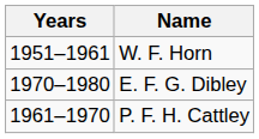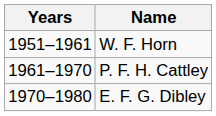 <table class="wikitable">
 <tr>
 <th>Years</th>
 <th>Name</th>
 </tr>
 <tr>
 <td>1951–1961</td>
 <td>W. F. Horn</td>
 </tr>
 <tr>
+<td>1961–1970</td>
+<td>P. F. H. Cattley</td>
+</tr>
+<tr>
 <td>1970–1980</td>
 <td>E. F. G. Dibley</td>
 </tr>
-<tr>
-<td>1961–1970</td>
-<td>P. F. H. Cattley</td>
-</tr>
 </table>
